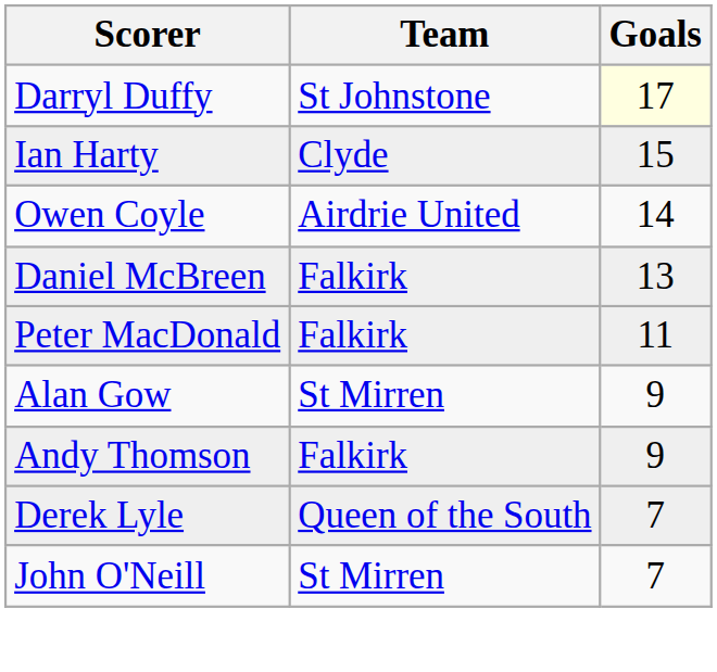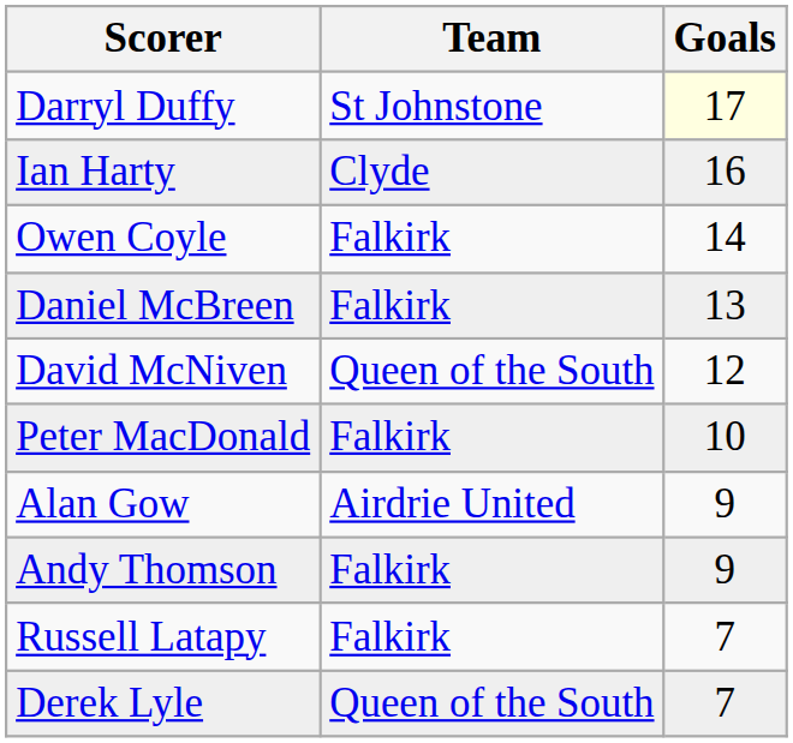 <table class="wikitable sortable">
 <tr>
 <th>Scorer</th>
 <th>Team</th>
 <th>Goals</th>
 </tr>
 <tr>
 <td> <a href='#'>Darryl Duffy</a></td>
 <td><a href='#'>St Johnstone</a></td>
 <td style="background: lightyellow; text-align:center;">17</td>
 </tr>
 <tr bgcolor="#EFEFEF">
 <td> <a href='#'>Ian Harty</a></td>
 <td><a href='#'>Clyde</a></td>
-<td style="text-align:center;">15</td>
+<td style="text-align:center;">16</td>
 </tr>
 <tr>
 <td> <a href='#'>Owen Coyle</a></td>
-<td><a href='#'>Airdrie United</a></td>
+<td><a href='#'>Falkirk</a></td>
 <td style="text-align:center;">14</td>
 </tr>
 <tr bgcolor="#EFEFEF">
 <td> <a href='#'>Daniel McBreen</a></td>
 <td><a href='#'>Falkirk</a></td>
 <td style="text-align:center;">13</td>
 </tr>
+<tr>
+<td> <a href='#'>David McNiven</a></td>
+<td><a href='#'>Queen of the South</a></td>
+<td style="text-align:center;">12</td>
+</tr>
 <tr bgcolor="#EFEFEF">
 <td> <a href='#'>Peter MacDonald</a></td>
 <td><a href='#'>Falkirk</a></td>
-<td style="text-align:center;">11</td>
+<td style="text-align:center;">10</td>
 </tr>
 <tr>
 <td> <a href='#'>Alan Gow</a></td>
-<td><a href='#'>St Mirren</a></td>
+<td><a href='#'>Airdrie United</a></td>
 <td style="text-align:center;">9</td>
 </tr>
 <tr bgcolor="#EFEFEF">
 <td> <a href='#'>Andy Thomson</a></td>
 <td><a href='#'>Falkirk</a></td>
 <td style="text-align:center;">9</td>
 </tr>
+<tr>
+<td> <a href='#'>Russell Latapy</a></td>
+<td><a href='#'>Falkirk</a></td>
+<td style="text-align:center;">7</td>
+</tr>
 <tr bgcolor="#EFEFEF">
 <td> <a href='#'>Derek Lyle</a></td>
 <td><a href='#'>Queen of the South</a></td>
 <td style="text-align:center;">7</td>
 </tr>
-<tr>
-<td> <a href='#'>John O'Neill</a></td>
-<td><a href='#'>St Mirren</a></td>
-<td style="text-align:center;">7</td>
-</tr>
 </table>
